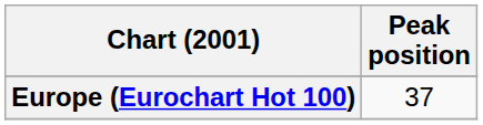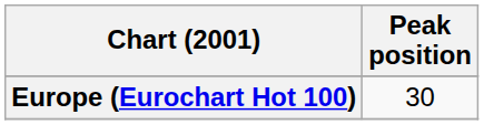 <table class="wikitable sortable plainrowheaders" style="text-align:center">
 <tr>
 <th>Chart (2001)</th>
 <th>Peak<br>position</th>
 </tr>
 <tr>
 </tr>
 <tr>
 </tr>
 <tr>
 </tr>
 <tr>
 <th scope="row">Europe (<a href='#'>Eurochart Hot 100</a>)</th>
-<td>37</td>
+<td>30</td>
 </tr>
 <tr>
 </tr>
 <tr>
 </tr>
 <tr>
 </tr>
 <tr>
 </tr>
 <tr>
 </tr>
 <tr>
 </tr>
 <tr>
 </tr>
 </table>
